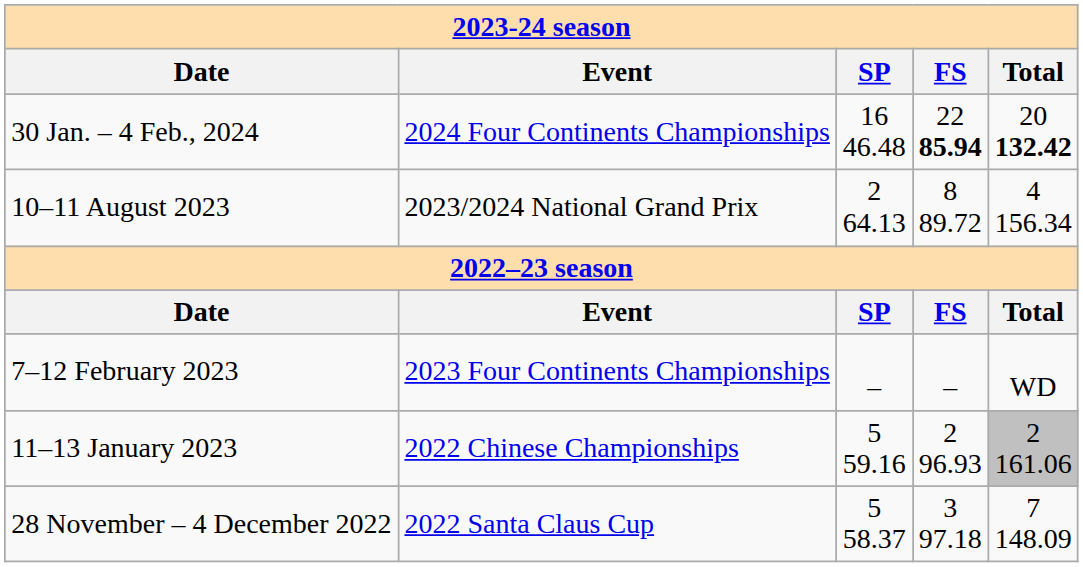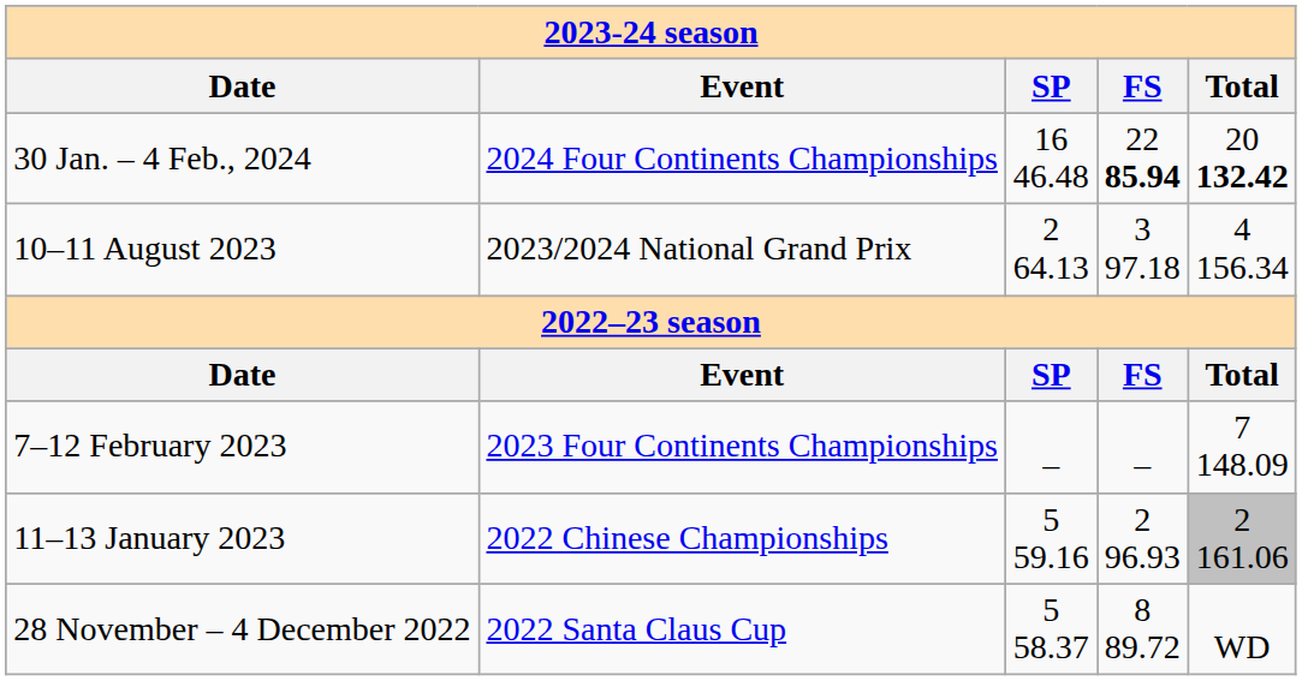 <table class="wikitable">
 <tr>
 <th style="background-color: #ffdead;" colspan=6><a href='#'>2023-24 season</a></th>
 </tr>
 <tr>
 <th>Date</th>
 <th>Event</th>
 <th><a href='#'>SP</a></th>
 <th><a href='#'>FS</a></th>
 <th>Total</th>
 </tr>
 <tr>
 <td>30 Jan. – 4 Feb., 2024</td>
 <td><a href='#'>2024 Four Continents Championships</a></td>
 <td align=center>16 <br> 46.48</td>
 <td align=center>22 <br> <strong>85.94</strong></td>
 <td align=center>20 <br> <strong>132.42</strong></td>
 </tr>
 <tr>
 <td>10–11 August 2023</td>
 <td>2023/2024 National Grand Prix<br></td>
 <td align=center>2<br>64.13</td>
-<td align=center>8 <br>89.72</td>
+<td align=center>3<br>97.18 </td>
 <td align=center>4<br>156.34</td>
 </tr>
 <tr>
 <th style="background-color: #ffdead;" colspan=6><a href='#'>2022–23 season</a></th>
 </tr>
 <tr>
 <th>Date</th>
 <th>Event</th>
 <th><a href='#'>SP</a></th>
 <th><a href='#'>FS</a></th>
 <th>Total</th>
 </tr>
 <tr>
 <td>7–12 February 2023</td>
 <td><a href='#'>2023 Four Continents Championships</a></td>
 <td align=center><br> –</td>
 <td align=center><br> –</td>
-<td align=center><br> WD</td>
+<td align=center>7 <br> 148.09</td>
 </tr>
 <tr>
 <td>11–13 January 2023</td>
 <td><a href='#'>2022 Chinese Championships</a></td>
 <td align=center>5<br>59.16</td>
 <td align=center>2<br>96.93</td>
 <td align=center bgcolor=silver>2<br> 161.06</td>
 </tr>
 <tr>
 <td>28 November – 4 December 2022</td>
 <td><a href='#'>2022 Santa Claus Cup</a></td>
 <td align=center>5 <br>58.37</td>
-<td align=center>3<br>97.18 </td>
-<td align=center>7 <br> 148.09</td>
+<td align=center>8 <br>89.72</td>
+<td align=center><br> WD</td>
 </tr>
 </table>
